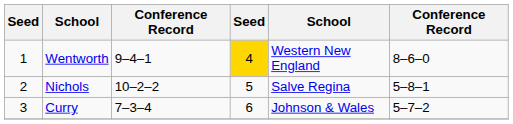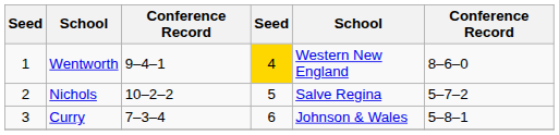 <table class="wikitable">
 <tr>
 <th>Seed</th>
 <th>School</th>
 <th>Conference Record</th>
 <th>Seed</th>
 <th>School</th>
 <th>Conference Record</th>
 </tr>
 <tr>
 <td align=center>1</td>
 <td><a href='#'>Wentworth</a></td>
 <td>9–4–1</td>
 <td align=center style="background: gold;">4</td>
 <td><a href='#'>Western New England</a></td>
 <td>8–6–0</td>
 </tr>
 <tr>
 <td align=center>2</td>
 <td><a href='#'>Nichols</a></td>
 <td>10–2–2</td>
 <td align=center>5</td>
 <td><a href='#'>Salve Regina</a></td>
-<td>5–8–1</td>
+<td>5–7–2</td>
 </tr>
 <tr>
 <td align=center>3</td>
 <td><a href='#'>Curry</a></td>
 <td>7–3–4</td>
 <td align=center>6</td>
 <td><a href='#'>Johnson & Wales</a></td>
-<td>5–7–2</td>
+<td>5–8–1</td>
 </tr>
 <tr>
 </tr>
 </table>
